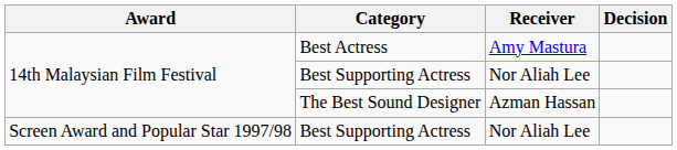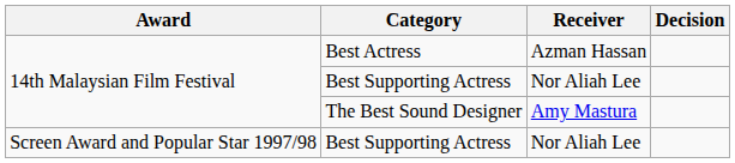 <table class="wikitable">
 <tr>
 <th>Award</th>
 <th>Category</th>
 <th>Receiver</th>
 <th>Decision</th>
 </tr>
 <tr>
 <td rowspan=3>14th Malaysian Film Festival</td>
 <td>Best Actress</td>
-<td><a href='#'>Amy Mastura</a></td>
+<td>Azman Hassan</td>
 <td></td>
 </tr>
 <tr>
 <td>Best Supporting Actress</td>
 <td>Nor Aliah Lee</td>
 <td></td>
 </tr>
 <tr>
 <td>The Best Sound Designer</td>
-<td>Azman Hassan</td>
+<td><a href='#'>Amy Mastura</a></td>
 <td></td>
 </tr>
 <tr>
 <td>Screen Award and Popular Star 1997/98</td>
 <td>Best Supporting Actress</td>
 <td>Nor Aliah Lee</td>
 <td></td>
 </tr>
 <tr>
 </tr>
 </table>
